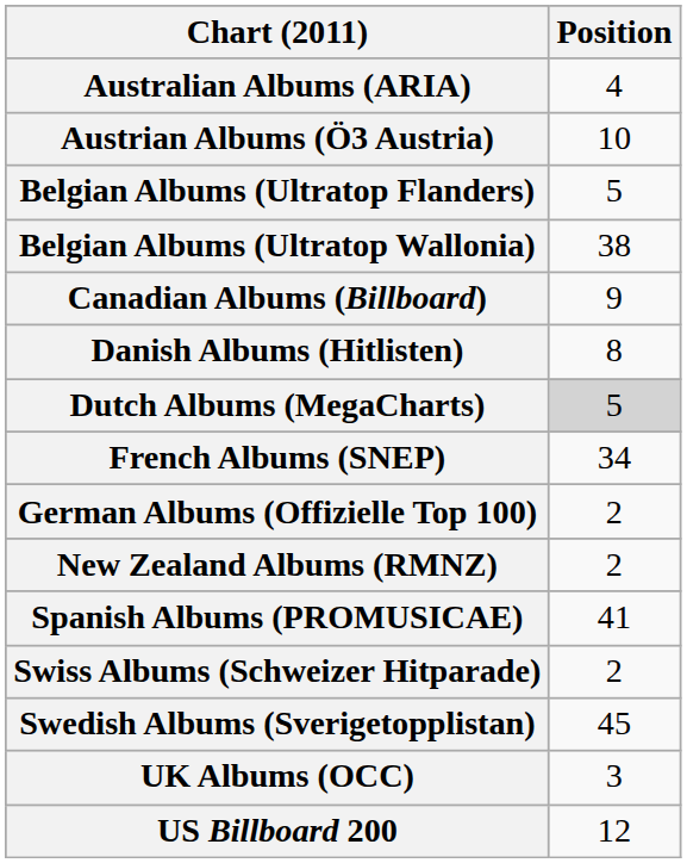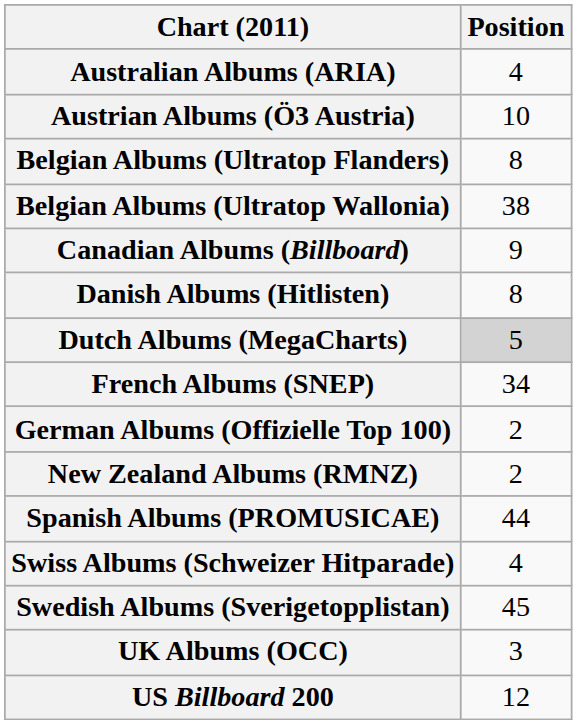 <table class="wikitable sortable plainrowheaders" style="text-align:center">
 <tr>
 <th scope="col">Chart (2011)</th>
 <th scope="col">Position</th>
 </tr>
 <tr>
 <th scope="row">Australian Albums (ARIA)</th>
 <td>4</td>
 </tr>
 <tr>
 <th scope="row">Austrian Albums (Ö3 Austria)</th>
 <td>10</td>
 </tr>
 <tr>
 <th scope="row">Belgian Albums (Ultratop Flanders)</th>
-<td>5</td>
+<td>8</td>
 </tr>
 <tr>
 <th scope="row">Belgian Albums (Ultratop Wallonia)</th>
 <td>38</td>
 </tr>
 <tr>
 <th scope="row">Canadian Albums (<em>Billboard</em>)</th>
 <td>9</td>
 </tr>
 <tr>
 <th scope="row">Danish Albums (Hitlisten)</th>
 <td>8</td>
 </tr>
 <tr>
 <th scope="row">Dutch Albums (MegaCharts)</th>
 <td style="background: lightgrey;">5</td>
 </tr>
 <tr>
 <th scope="row">French Albums (SNEP)</th>
 <td>34</td>
 </tr>
 <tr>
 <th scope="row">German Albums (Offizielle Top 100)</th>
 <td>2</td>
 </tr>
 <tr>
 <th scope="row">New Zealand Albums (RMNZ)</th>
 <td>2</td>
 </tr>
 <tr>
 <th scope="row">Spanish Albums (PROMUSICAE)</th>
-<td>41</td>
+<td>44</td>
 </tr>
 <tr>
 <th scope="row">Swiss Albums (Schweizer Hitparade)</th>
-<td>2</td>
+<td>4</td>
 </tr>
 <tr>
 <th scope="row">Swedish Albums (Sverigetopplistan)</th>
 <td>45</td>
 </tr>
 <tr>
 <th scope="row">UK Albums (OCC)</th>
 <td>3</td>
 </tr>
 <tr>
 <th scope="row">US <em>Billboard</em> 200</th>
 <td>12</td>
 </tr>
 </table>
